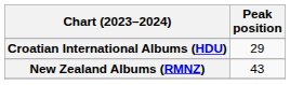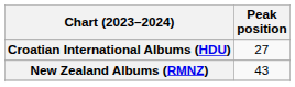 <table class="wikitable sortable plainrowheaders" style="text-align:center">
 <tr>
 <th scope="col">Chart (2023–2024)</th>
 <th scope="col">Peak<br>position</th>
 </tr>
 <tr>
 </tr>
 <tr>
 </tr>
 <tr>
 </tr>
 <tr>
 </tr>
 <tr>
 <th scope="row">Croatian International Albums (<a href='#'>HDU</a>)</th>
-<td>29</td>
+<td>27</td>
 </tr>
 <tr>
 </tr>
 <tr>
 </tr>
 <tr>
 </tr>
 <tr>
 <th scope="row">New Zealand Albums (<a href='#'>RMNZ</a>)</th>
 <td>43</td>
 </tr>
 <tr>
 </tr>
 <tr>
 </tr>
 <tr>
 </tr>
 <tr>
 </tr>
 <tr>
 </tr>
 </table>
